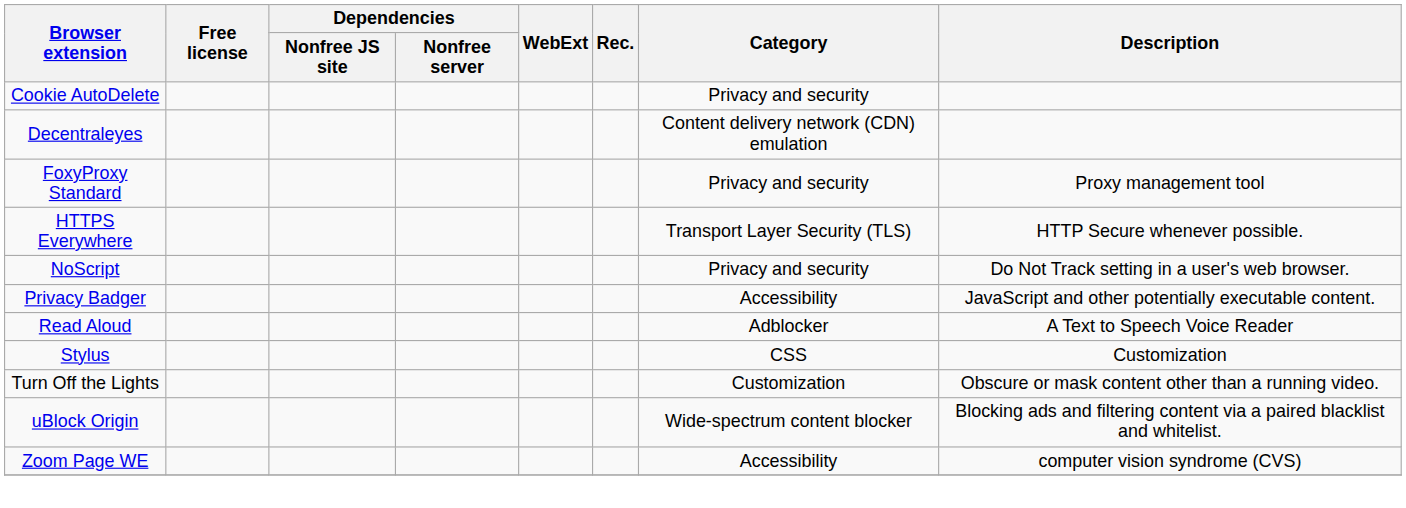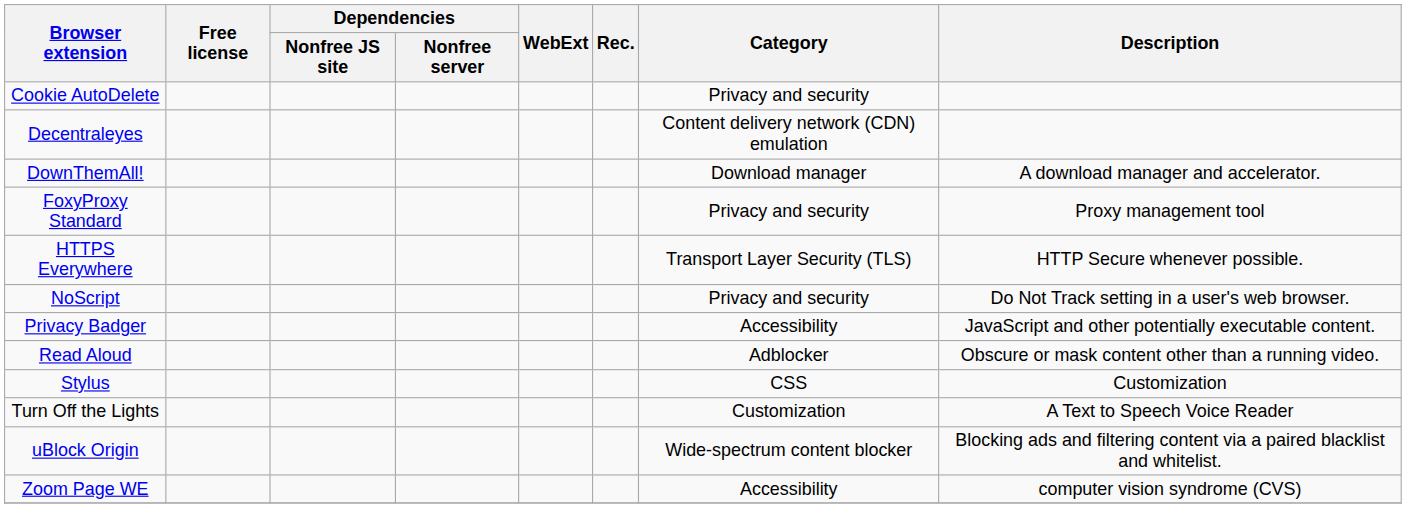 <table class="wikitable sortable" style="width: auto; text-align: center;">
 <tr>
 <th rowspan="2"><a href='#'>Browser extension</a></th>
 <th rowspan="2">Free license</th>
 <th colspan="2">Dependencies</th>
 <th rowspan="2">WebExt</th>
 <th rowspan="2">Rec.</th>
 <th rowspan="2">Category</th>
 <th rowspan="2">Description</th>
 </tr>
 <tr>
 <th>Nonfree JS site</th>
 <th>Nonfree server</th>
 </tr>
 <tr>
 <td><a href='#'>Cookie AutoDelete</a></td>
 <td></td>
 <td></td>
 <td></td>
 <td></td>
 <td></td>
 <td>Privacy and security</td>
 <td></td>
 </tr>
 <tr>
 <td><a href='#'>Decentraleyes</a></td>
 <td></td>
 <td></td>
 <td></td>
 <td></td>
 <td></td>
 <td>Content delivery network (CDN) emulation</td>
 <td></td>
+</tr>
+<tr>
+<td><a href='#'>DownThemAll!</a></td>
+<td></td>
+<td></td>
+<td></td>
+<td></td>
+<td></td>
+<td>Download manager</td>
+<td>A download manager and accelerator.</td>
 </tr>
 <tr>
 <td><a href='#'>FoxyProxy Standard</a></td>
 <td></td>
 <td></td>
 <td></td>
 <td></td>
 <td></td>
 <td>Privacy and security</td>
 <td>Proxy management tool</td>
 </tr>
 <tr>
 <td><a href='#'>HTTPS Everywhere</a></td>
 <td></td>
 <td></td>
 <td></td>
 <td></td>
 <td></td>
 <td>Transport Layer Security (TLS)</td>
 <td>HTTP Secure whenever possible.</td>
 </tr>
 <tr>
 <td><a href='#'>NoScript</a></td>
 <td></td>
 <td></td>
 <td></td>
 <td></td>
 <td></td>
 <td>Privacy and security</td>
 <td>Do Not Track setting in a user's web browser.</td>
 </tr>
 <tr>
 <td><a href='#'>Privacy Badger</a></td>
 <td></td>
 <td></td>
 <td></td>
 <td></td>
 <td></td>
 <td>Accessibility</td>
 <td>JavaScript and other potentially executable content.</td>
 </tr>
 <tr>
 <td><a href='#'>Read Aloud</a></td>
 <td></td>
 <td></td>
 <td></td>
 <td></td>
 <td></td>
 <td>Adblocker</td>
-<td>A Text to Speech Voice Reader</td>
+<td>Obscure or mask content other than a running video.</td>
 </tr>
 <tr>
 <td><a href='#'>Stylus</a></td>
 <td></td>
 <td></td>
 <td></td>
 <td></td>
 <td></td>
 <td>CSS</td>
 <td>Customization</td>
 </tr>
 <tr>
 <td>Turn Off the Lights</td>
 <td></td>
 <td></td>
 <td></td>
 <td></td>
 <td></td>
 <td>Customization</td>
-<td>Obscure or mask content other than a running video.</td>
+<td>A Text to Speech Voice Reader</td>
 </tr>
 <tr>
 <td><a href='#'>uBlock Origin</a></td>
 <td></td>
 <td></td>
 <td></td>
 <td></td>
 <td></td>
 <td>Wide-spectrum content blocker</td>
 <td>Blocking ads and filtering content via a paired blacklist and whitelist.</td>
 </tr>
 <tr>
 <td><a href='#'>Zoom Page WE</a></td>
 <td></td>
 <td></td>
 <td></td>
 <td></td>
 <td></td>
 <td>Accessibility</td>
 <td>computer vision syndrome (CVS)</td>
 </tr>
 <tr>
 </tr>
 </table>
